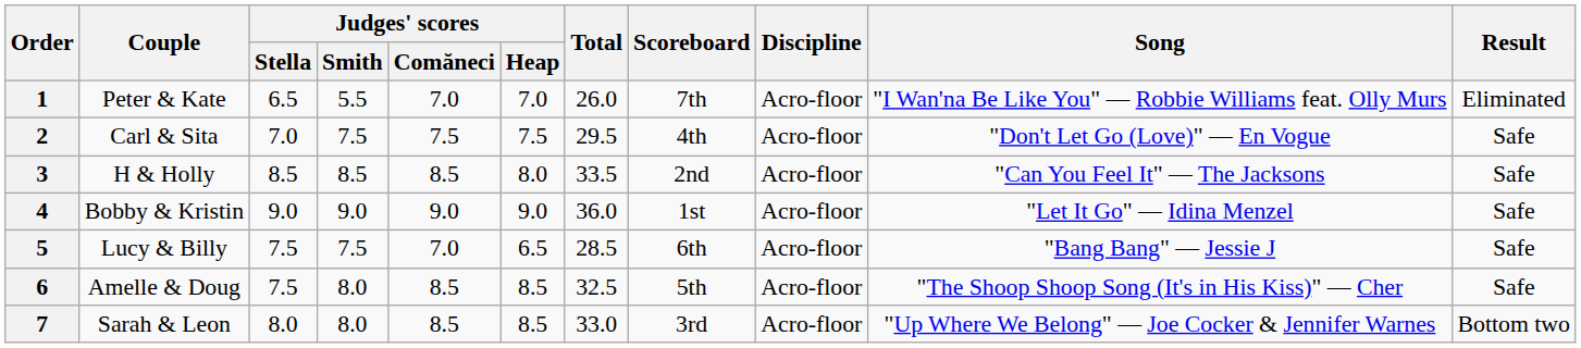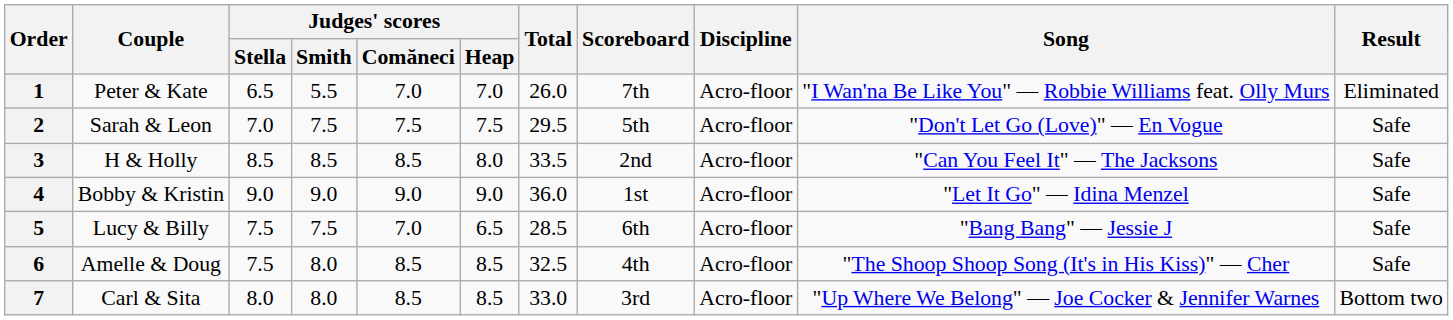 <table class="wikitable plainrowheaders" style="text-align:center;">
 <tr>
 <th scope="col" rowspan="2">Order</th>
 <th scope="col" rowspan="2">Couple</th>
 <th scope="col" colspan="4">Judges' scores</th>
 <th scope="col" rowspan="2">Total</th>
 <th scope="col" rowspan="2">Scoreboard</th>
 <th scope="col" rowspan="2">Discipline</th>
 <th scope="col" rowspan="2">Song</th>
 <th scope="col" rowspan="2">Result</th>
 </tr>
 <tr>
 <th scope="col">Stella</th>
 <th>Smith</th>
 <th>Comăneci</th>
 <th>Heap</th>
 </tr>
 <tr>
 <th scope="col">1</th>
 <td>Peter & Kate</td>
 <td>6.5</td>
 <td>5.5</td>
 <td>7.0</td>
 <td>7.0</td>
 <td>26.0</td>
 <td>7th</td>
 <td>Acro-floor</td>
 <td>"<a href='#'>I Wan'na Be Like You</a>" — <a href='#'>Robbie Williams</a> feat. <a href='#'>Olly Murs</a></td>
 <td>Eliminated</td>
 </tr>
 <tr>
 <th scope="col">2</th>
-<td>Carl & Sita</td>
+<td>Sarah & Leon</td>
 <td>7.0</td>
 <td>7.5</td>
 <td>7.5</td>
 <td>7.5</td>
 <td>29.5</td>
-<td>4th</td>
+<td>5th</td>
 <td>Acro-floor</td>
 <td>"<a href='#'>Don't Let Go (Love)</a>" — <a href='#'>En Vogue</a></td>
 <td>Safe</td>
 </tr>
 <tr>
 <th scope="col">3</th>
 <td>H & Holly</td>
 <td>8.5</td>
 <td>8.5</td>
 <td>8.5</td>
 <td>8.0</td>
 <td>33.5</td>
 <td>2nd</td>
 <td>Acro-floor</td>
 <td>"<a href='#'>Can You Feel It</a>" — <a href='#'>The Jacksons</a></td>
 <td>Safe</td>
 </tr>
 <tr>
 <th scope="col">4</th>
 <td>Bobby & Kristin</td>
 <td>9.0</td>
 <td>9.0</td>
 <td>9.0</td>
 <td>9.0</td>
 <td>36.0</td>
 <td>1st</td>
 <td>Acro-floor</td>
 <td>"<a href='#'>Let It Go</a>" — <a href='#'>Idina Menzel</a></td>
 <td>Safe</td>
 </tr>
 <tr>
 <th scope="col">5</th>
 <td>Lucy & Billy</td>
 <td>7.5</td>
 <td>7.5</td>
 <td>7.0</td>
 <td>6.5</td>
 <td>28.5</td>
 <td>6th</td>
 <td>Acro-floor</td>
 <td>"<a href='#'>Bang Bang</a>" — <a href='#'>Jessie J</a></td>
 <td>Safe</td>
 </tr>
 <tr>
 <th scope="col">6</th>
 <td>Amelle & Doug</td>
 <td>7.5</td>
 <td>8.0</td>
 <td>8.5</td>
 <td>8.5</td>
 <td>32.5</td>
-<td>5th</td>
+<td>4th</td>
 <td>Acro-floor</td>
 <td>"<a href='#'>The Shoop Shoop Song (It's in His Kiss)</a>" — <a href='#'>Cher</a></td>
 <td>Safe</td>
 </tr>
 <tr>
 <th scope="col">7</th>
-<td>Sarah & Leon</td>
+<td>Carl & Sita</td>
 <td>8.0</td>
 <td>8.0</td>
 <td>8.5</td>
 <td>8.5</td>
 <td>33.0</td>
 <td>3rd</td>
 <td>Acro-floor</td>
 <td>"<a href='#'>Up Where We Belong</a>" — <a href='#'>Joe Cocker</a> & <a href='#'>Jennifer Warnes</a></td>
 <td>Bottom two</td>
 </tr>
 </table>
